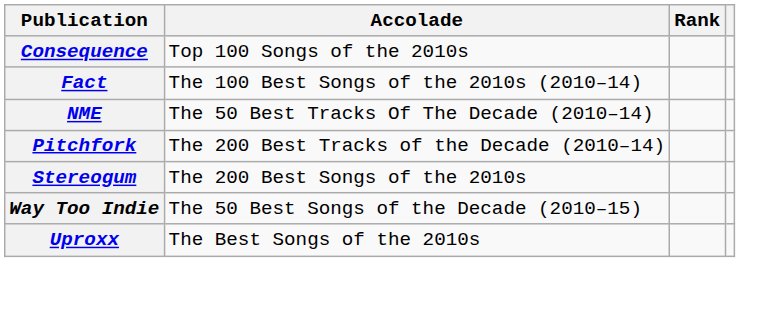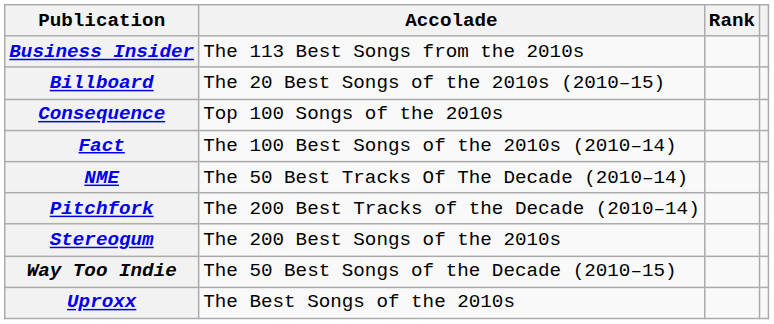 <table class="wikitable plainrowheaders sortable">
 <tr>
 <th scope="col">Publication</th>
 <th scope="col">Accolade</th>
 <th scope="col">Rank</th>
 <th scope="col" class="unsortable"></th>
+</tr>
+<tr>
+<th scope="row"><em><a href='#'>Business Insider</a></em></th>
+<td>The 113 Best Songs from the 2010s</td>
+<td></td>
+<td></td>
+</tr>
+<tr>
+<th scope="row"><em><a href='#'>Billboard</a></em></th>
+<td>The 20 Best Songs of the 2010s (2010–15)</td>
+<td></td>
+<td></td>
 </tr>
 <tr>
 <th scope="row"><em><a href='#'>Consequence</a></em></th>
 <td>Top 100 Songs of the 2010s</td>
 <td></td>
 <td></td>
 </tr>
 <tr>
 <th scope="row"><em><a href='#'>Fact</a></em></th>
 <td>The 100 Best Songs of the 2010s (2010–14)</td>
 <td></td>
 <td></td>
 </tr>
 <tr>
 <th scope="row"><em><a href='#'>NME</a></em></th>
 <td>The 50 Best Tracks Of The Decade (2010–14)</td>
 <td></td>
 <td></td>
 </tr>
 <tr>
 <th scope="row"><em><a href='#'>Pitchfork</a></em></th>
 <td>The 200 Best Tracks of the Decade (2010–14)</td>
 <td></td>
 <td></td>
 </tr>
 <tr>
 <th scope="row"><em><a href='#'>Stereogum</a></em></th>
 <td>The 200 Best Songs of the 2010s</td>
 <td></td>
 <td></td>
 </tr>
 <tr>
 <th scope="row"><em>Way Too Indie</em></th>
 <td>The 50 Best Songs of the Decade (2010–15)</td>
 <td></td>
 <td></td>
 </tr>
 <tr>
 <th scope="row"><em><a href='#'>Uproxx</a></em></th>
 <td>The Best Songs of the 2010s</td>
 <td></td>
 <td></td>
 </tr>
 </table>
